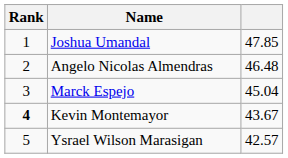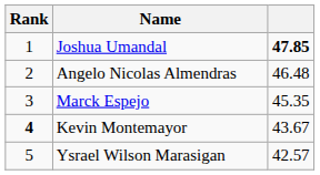 <table class="wikitable" style="margin:0.5em auto;font-size:90%">
 <tr>
 <th width=30>Rank</th>
 <th width=180>Name</th>
 <th></th>
 </tr>
 <tr>
 <td align=center>1</td>
 <td align=left> <a href='#'>Joshua Umandal</a></td>
-<td align=center>47.85</td>
+<td align=center><strong>47.85</strong></td>
 </tr>
 <tr>
 <td align=center>2</td>
 <td align=left> Angelo Nicolas Almendras</td>
 <td align=center>46.48</td>
 </tr>
 <tr>
 <td align=center>3</td>
 <td align=left> <a href='#'>Marck Espejo</a></td>
-<td align=center>45.04</td>
+<td align=center>45.35</td>
 </tr>
 <tr>
 <td align=center><strong>4</strong></td>
 <td align=left> Kevin Montemayor</td>
 <td align=center>43.67</td>
 </tr>
 <tr>
 <td align=center>5</td>
 <td align=left> Ysrael Wilson Marasigan</td>
 <td align=center>42.57</td>
 </tr>
 </table>
